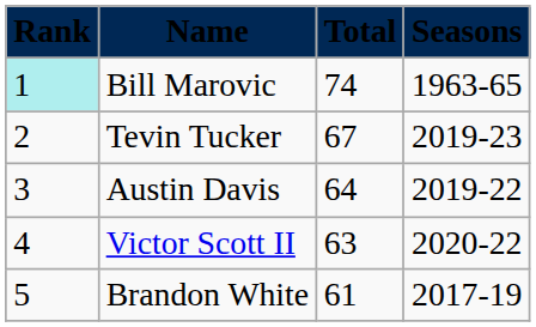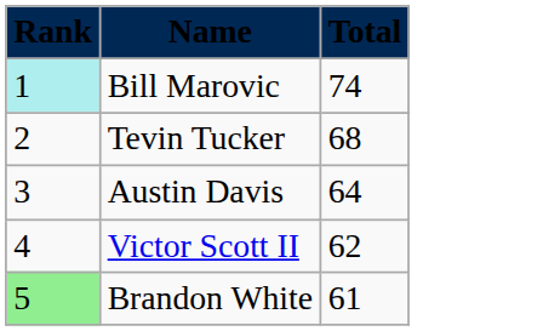 <table class="wikitable">
 <tr>
 <th style="background:#002855;"><span>Rank</span></th>
 <th style="background:#002855;"><span>Name</span></th>
 <th style="background:#002855;"><span>Total</span></th>
-<th style="background:#002855;"><span>Seasons</span></th>
 </tr>
 <tr>
 <td style="background: paleturquoise;">1</td>
 <td>Bill Marovic</td>
 <td>74</td>
-<td>1963-65</td>
 </tr>
 <tr>
 <td>2</td>
 <td>Tevin Tucker</td>
-<td>67</td>
-<td>2019-23</td>
+<td>68</td>
 </tr>
 <tr>
 <td>3</td>
 <td>Austin Davis</td>
 <td>64</td>
-<td>2019-22</td>
 </tr>
 <tr>
 <td>4</td>
 <td><a href='#'>Victor Scott II</a></td>
-<td>63</td>
-<td>2020-22</td>
+<td>62</td>
 </tr>
 <tr>
-<td>5</td>
+<td style="background: lightgreen;">5</td>
 <td>Brandon White</td>
 <td>61</td>
-<td>2017-19</td>
 </tr>
 </table>
